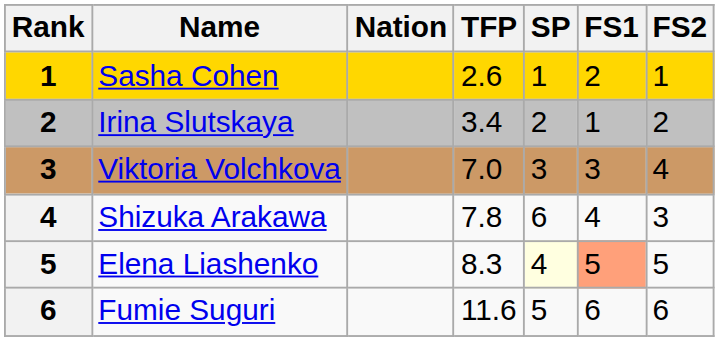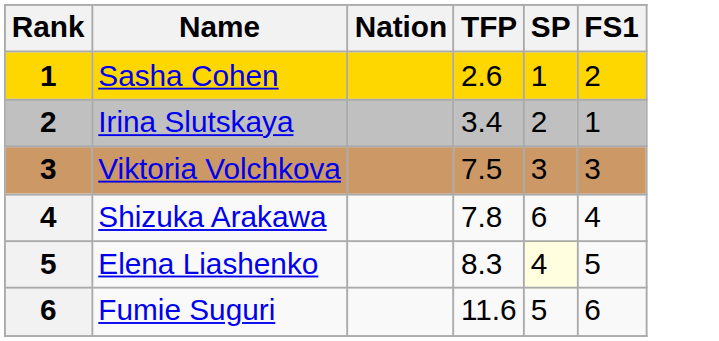 <table class="wikitable">
 <tr>
 <th>Rank</th>
 <th>Name</th>
 <th>Nation</th>
 <th>TFP</th>
 <th>SP</th>
 <th>FS1</th>
-<th>FS2</th>
 </tr>
 <tr bgcolor="gold">
 <td align="center"><strong>1</strong></td>
 <td><a href='#'>Sasha Cohen</a></td>
 <td></td>
 <td>2.6</td>
 <td>1</td>
 <td>2</td>
-<td>1</td>
 </tr>
 <tr bgcolor="silver">
 <td align="center"><strong>2</strong></td>
 <td><a href='#'>Irina Slutskaya</a></td>
 <td></td>
 <td>3.4</td>
 <td>2</td>
 <td>1</td>
-<td>2</td>
 </tr>
 <tr bgcolor="cc9966">
 <td align="center"><strong>3</strong></td>
 <td><a href='#'>Viktoria Volchkova</a></td>
 <td></td>
-<td>7.0</td>
+<td>7.5</td>
 <td>3</td>
 <td>3</td>
-<td>4</td>
 </tr>
 <tr>
 <th>4</th>
 <td><a href='#'>Shizuka Arakawa</a></td>
 <td></td>
 <td>7.8</td>
 <td>6</td>
 <td>4</td>
-<td>3</td>
 </tr>
 <tr>
 <th>5</th>
 <td><a href='#'>Elena Liashenko</a></td>
 <td></td>
 <td>8.3</td>
 <td style="background: lightyellow;">4</td>
-<td style="background: lightsalmon;">5</td>
 <td>5</td>
 </tr>
 <tr>
 <th>6</th>
 <td><a href='#'>Fumie Suguri</a></td>
 <td></td>
 <td>11.6</td>
 <td>5</td>
 <td>6</td>
-<td>6</td>
 </tr>
 </table>
